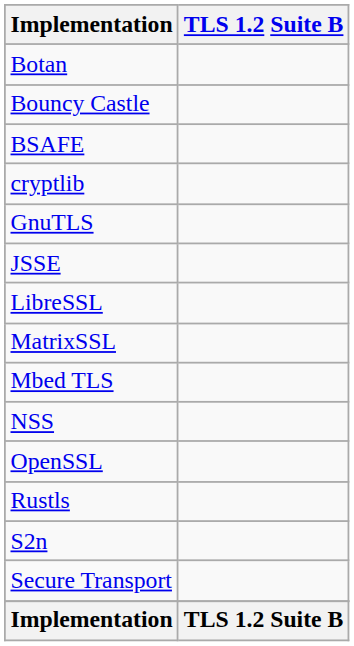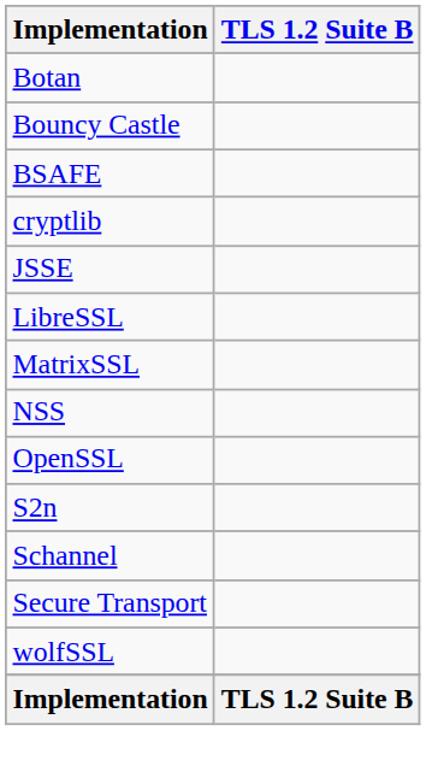 <table class="wikitable sortable sort-under" style="text-align: left; font-size: smaller">
 <tr>
 <th>Implementation</th>
 <th><a href='#'>TLS 1.2</a> <a href='#'>Suite B</a></th>
 </tr>
 <tr>
 <td><a href='#'>Botan</a></td>
 <td></td>
 </tr>
 <tr>
 <td><a href='#'>Bouncy Castle</a></td>
 <td></td>
 </tr>
 <tr>
 <td><a href='#'>BSAFE</a></td>
 <td></td>
 </tr>
 <tr>
 <td><a href='#'>cryptlib</a></td>
 <td></td>
 </tr>
 <tr>
-<td><a href='#'>GnuTLS</a></td>
-<td></td>
-</tr>
-<tr>
 <td><a href='#'>JSSE</a></td>
 <td></td>
 </tr>
 <tr>
 <td><a href='#'>LibreSSL</a></td>
 <td></td>
 </tr>
 <tr>
 <td><a href='#'>MatrixSSL</a></td>
 <td></td>
 </tr>
 <tr>
-<td><a href='#'>Mbed TLS</a></td>
-<td></td>
-</tr>
-<tr>
 <td><a href='#'>NSS</a></td>
 <td></td>
 </tr>
 <tr>
 <td><a href='#'>OpenSSL</a></td>
 <td></td>
 </tr>
 <tr>
-<td><a href='#'>Rustls</a></td>
-<td></td>
-</tr>
-<tr>
 <td><a href='#'>S2n</a></td>
 <td></td>
 </tr>
 <tr>
+<td><a href='#'>Schannel</a></td>
+<td></td>
+</tr>
+<tr>
 <td><a href='#'>Secure Transport</a></td>
+<td></td>
+</tr>
+<tr>
+<td><a href='#'>wolfSSL</a></td>
 <td></td>
 </tr>
 <tr>
 </tr>
 <tr class="sortbottom">
 <th>Implementation</th>
 <th>TLS 1.2 Suite B</th>
 </tr>
 </table>
